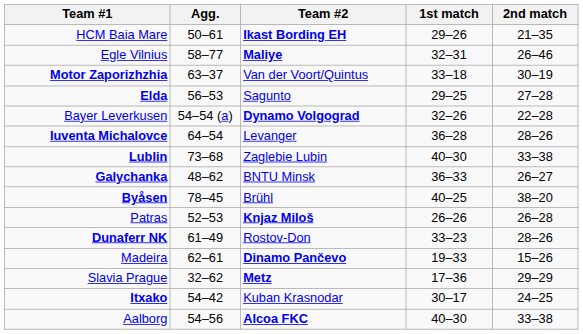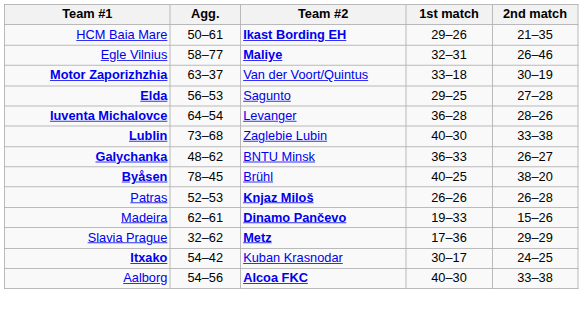 <table class=wikitable style="text-align:center">
 <tr>
 <th width=200>Team #1</th>
 <th width=80>Agg.</th>
 <th width=200>Team #2</th>
 <th width=100>1st match</th>
 <th width=100>2nd match</th>
 </tr>
 <tr>
 <td align=right><a href='#'>HCM Baia Mare</a> </td>
 <td>50–61</td>
 <td align=left> <strong><a href='#'>Ikast Bording EH</a></strong></td>
 <td align=center>29–26</td>
 <td align=center>21–35</td>
 </tr>
 <tr>
 <td align=right><a href='#'>Egle Vilnius</a> </td>
 <td>58–77</td>
 <td align=left> <strong><a href='#'>Maliye</a></strong></td>
 <td align=center>32–31</td>
 <td align=center>26–46</td>
 </tr>
 <tr>
 <td align=right><strong><a href='#'>Motor Zaporizhzhia</a></strong> </td>
 <td>63–37</td>
 <td align=left> <a href='#'>Van der Voort/Quintus</a></td>
 <td align=center>33–18</td>
 <td align=center>30–19</td>
 </tr>
 <tr>
 <td align=right><strong><a href='#'>Elda</a></strong> </td>
 <td>56–53</td>
 <td align=left> <a href='#'>Sagunto</a></td>
 <td align=center>29–25</td>
 <td align=center>27–28</td>
 </tr>
 <tr>
-<td align=right><a href='#'>Bayer Leverkusen</a> </td>
-<td>54–54 (<a href='#'>a</a>)</td>
-<td align=left> <strong><a href='#'>Dynamo Volgograd</a></strong></td>
-<td align=center>32–26</td>
-<td align=center>22–28</td>
-</tr>
-<tr>
 <td align=right><strong><a href='#'>Iuventa Michalovce</a></strong> </td>
 <td>64–54</td>
 <td align=left> <a href='#'>Levanger</a></td>
 <td align=center>36–28</td>
 <td align=center>28–26</td>
 </tr>
 <tr>
 <td align=right><strong><a href='#'>Lublin</a></strong> </td>
 <td>73–68</td>
 <td align=left> <a href='#'>Zaglebie Lubin</a></td>
 <td align=center>40–30</td>
 <td align=center>33–38</td>
 </tr>
 <tr>
 <td align=right><strong><a href='#'>Galychanka</a></strong> </td>
 <td>48–62</td>
 <td align=left> <a href='#'>BNTU Minsk</a></td>
 <td align=center>36–33</td>
 <td align=center>26–27</td>
 </tr>
 <tr>
 <td align=right><strong><a href='#'>Byåsen</a></strong> </td>
 <td>78–45</td>
 <td align=left> <a href='#'>Brühl</a></td>
 <td align=center>40–25</td>
 <td align=center>38–20</td>
 </tr>
 <tr>
 <td align=right><a href='#'>Patras</a> </td>
 <td>52–53</td>
 <td align=left> <strong><a href='#'>Knjaz Miloš</a></strong></td>
 <td align=center>26–26</td>
 <td align=center>26–28</td>
 </tr>
 <tr>
-<td align=right><strong><a href='#'>Dunaferr NK</a></strong> </td>
-<td>61–49</td>
-<td align=left> <a href='#'>Rostov-Don</a></td>
-<td align=center>33–23</td>
-<td align=center>28–26</td>
-</tr>
-<tr>
 <td align=right><a href='#'>Madeira</a> </td>
 <td>62–61</td>
 <td align=left> <strong><a href='#'>Dinamo Pančevo</a></strong></td>
 <td align=center>19–33</td>
 <td align=center>15–26</td>
 </tr>
 <tr>
 <td align=right><a href='#'>Slavia Prague</a> </td>
 <td>32–62</td>
 <td align=left> <strong><a href='#'>Metz</a></strong></td>
 <td align=center>17–36</td>
 <td align=center>29–29</td>
 </tr>
 <tr>
 <td align=right><strong><a href='#'>Itxako</a></strong> </td>
 <td>54–42</td>
 <td align=left> <a href='#'>Kuban Krasnodar</a></td>
 <td align=center>30–17</td>
 <td align=center>24–25</td>
 </tr>
 <tr>
 <td align=right><a href='#'>Aalborg</a> </td>
 <td>54–56</td>
 <td align=left> <strong><a href='#'>Alcoa FKC</a></strong></td>
 <td align=center>40–30</td>
 <td align=center>33–38</td>
 </tr>
 </table>
